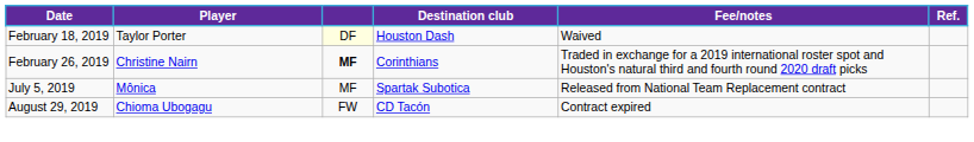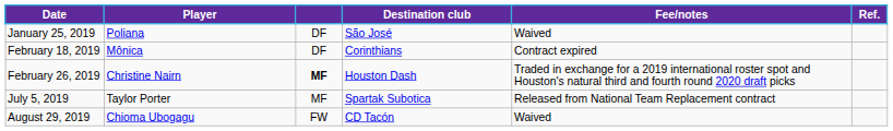 <table class="wikitable" style="text-align:left; font-size:95%;">
 <tr>
 <th style="background:#5E299A; color:white; border:2px solid #3aadd9; width:125px;">Date</th>
 <th style="background:#5E299A; color:white; border:2px solid #3aadd9; width:250px;">Player</th>
 <th style="background:#5E299A; color:white; border:2px solid #3aadd9; width:55px;"></th>
 <th style="background:#5E299A; color:white; border:2px solid #3aadd9; width:220px;">Destination club</th>
 <th style="background:#5E299A; color:white; border:2px solid #3aadd9; width:450px;">Fee/notes</th>
 <th style="background:#5E299A; color:white; border:2px solid #3aadd9; width:40px;">Ref.</th>
 </tr>
 <tr>
+<td>January 25, 2019</td>
+<td> <a href='#'>Poliana</a></td>
+<td style="text-align: center;">DF</td>
+<td> <a href='#'>São José</a></td>
+<td>Waived</td>
+<td></td>
+</tr>
+<tr>
 <td>February 18, 2019</td>
-<td> Taylor Porter</td>
-<td style="background: lightyellow; text-align: center;">DF</td>
-<td> <a href='#'>Houston Dash</a></td>
-<td>Waived</td>
+<td> <a href='#'>Mônica</a></td>
+<td style="text-align: center;">DF</td>
+<td> <a href='#'>Corinthians</a></td>
+<td>Contract expired</td>
 <td></td>
 </tr>
 <tr>
 <td>February 26, 2019</td>
 <td> <a href='#'>Christine Nairn</a></td>
 <td style="text-align: center;"><strong>MF</strong></td>
-<td> <a href='#'>Corinthians</a></td>
+<td> <a href='#'>Houston Dash</a></td>
 <td>Traded in exchange for a 2019 international roster spot and Houston's natural third and fourth round <a href='#'>2020 draft</a> picks</td>
 <td></td>
 </tr>
 <tr>
 <td>July 5, 2019</td>
-<td> <a href='#'>Mônica</a></td>
+<td> Taylor Porter</td>
 <td style="text-align: center;">MF</td>
 <td> <a href='#'>Spartak Subotica</a></td>
 <td>Released from National Team Replacement contract</td>
 <td></td>
 </tr>
 <tr>
 <td>August 29, 2019</td>
 <td> <a href='#'>Chioma Ubogagu</a></td>
 <td style="text-align: center;">FW</td>
 <td> <a href='#'>CD Tacón</a></td>
-<td>Contract expired</td>
+<td>Waived</td>
 <td></td>
 </tr>
 </table>
